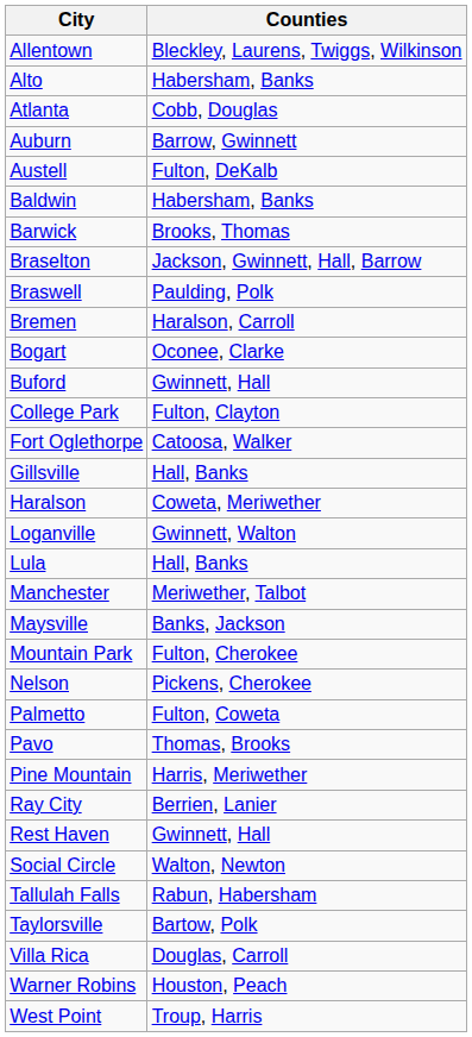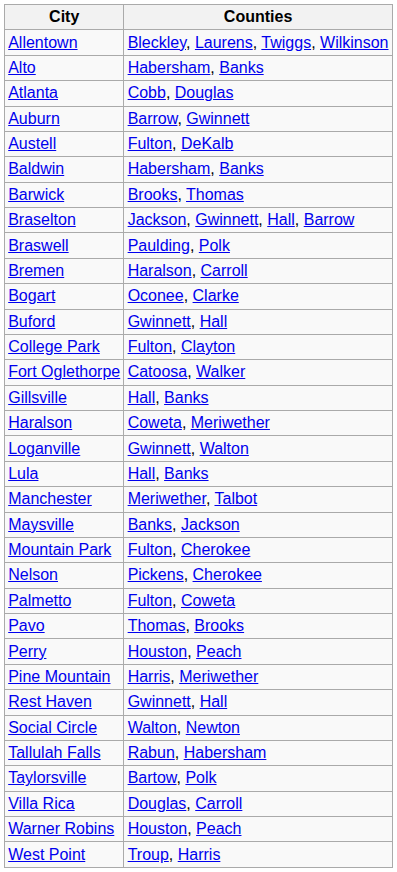 <table class="wikitable sortable">
 <tr>
 <th>City</th>
 <th>Counties</th>
 </tr>
 <tr>
 <td><a href='#'>Allentown</a></td>
 <td><a href='#'>Bleckley</a>, <a href='#'>Laurens</a>, <a href='#'>Twiggs</a>, <a href='#'>Wilkinson</a></td>
 </tr>
 <tr>
 <td><a href='#'>Alto</a></td>
 <td><a href='#'>Habersham</a>, <a href='#'>Banks</a></td>
 </tr>
 <tr>
 <td><a href='#'>Atlanta</a></td>
 <td><a href='#'>Cobb</a>, <a href='#'>Douglas</a></td>
 </tr>
 <tr>
 <td><a href='#'>Auburn</a></td>
 <td><a href='#'>Barrow</a>, <a href='#'>Gwinnett</a></td>
 </tr>
 <tr>
 <td><a href='#'>Austell</a></td>
 <td><a href='#'>Fulton</a>, <a href='#'>DeKalb</a></td>
 </tr>
 <tr>
 <td><a href='#'>Baldwin</a></td>
 <td><a href='#'>Habersham</a>, <a href='#'>Banks</a></td>
 </tr>
 <tr>
 <td><a href='#'>Barwick</a></td>
 <td><a href='#'>Brooks</a>, <a href='#'>Thomas</a></td>
 </tr>
 <tr>
 <td><a href='#'>Braselton</a></td>
 <td><a href='#'>Jackson</a>, <a href='#'>Gwinnett</a>, <a href='#'>Hall</a>, <a href='#'>Barrow</a></td>
 </tr>
 <tr>
 <td><a href='#'>Braswell</a></td>
 <td><a href='#'>Paulding</a>, <a href='#'>Polk</a></td>
 </tr>
 <tr>
 <td><a href='#'>Bremen</a></td>
 <td><a href='#'>Haralson</a>, <a href='#'>Carroll</a></td>
 </tr>
 <tr>
 <td><a href='#'>Bogart</a></td>
 <td><a href='#'>Oconee</a>, <a href='#'>Clarke</a></td>
 </tr>
 <tr>
 <td><a href='#'>Buford</a></td>
 <td><a href='#'>Gwinnett</a>, <a href='#'>Hall</a></td>
 </tr>
 <tr>
 <td><a href='#'>College Park</a></td>
 <td><a href='#'>Fulton</a>, <a href='#'>Clayton</a></td>
 </tr>
 <tr>
 <td><a href='#'>Fort Oglethorpe</a></td>
 <td><a href='#'>Catoosa</a>, <a href='#'>Walker</a></td>
 </tr>
 <tr>
 <td><a href='#'>Gillsville</a></td>
 <td><a href='#'>Hall</a>, <a href='#'>Banks</a></td>
 </tr>
 <tr>
 <td><a href='#'>Haralson</a></td>
 <td><a href='#'>Coweta</a>, <a href='#'>Meriwether</a></td>
 </tr>
 <tr>
 <td><a href='#'>Loganville</a></td>
 <td><a href='#'>Gwinnett</a>, <a href='#'>Walton</a></td>
 </tr>
 <tr>
 <td><a href='#'>Lula</a></td>
 <td><a href='#'>Hall</a>, <a href='#'>Banks</a></td>
 </tr>
 <tr>
 <td><a href='#'>Manchester</a></td>
 <td><a href='#'>Meriwether</a>, <a href='#'>Talbot</a></td>
 </tr>
 <tr>
 <td><a href='#'>Maysville</a></td>
 <td><a href='#'>Banks</a>, <a href='#'>Jackson</a></td>
 </tr>
 <tr>
 <td><a href='#'>Mountain Park</a></td>
 <td><a href='#'>Fulton</a>, <a href='#'>Cherokee</a></td>
 </tr>
 <tr>
 <td><a href='#'>Nelson</a></td>
 <td><a href='#'>Pickens</a>, <a href='#'>Cherokee</a></td>
 </tr>
 <tr>
 <td><a href='#'>Palmetto</a></td>
 <td><a href='#'>Fulton</a>, <a href='#'>Coweta</a></td>
 </tr>
 <tr>
 <td><a href='#'>Pavo</a></td>
 <td><a href='#'>Thomas</a>, <a href='#'>Brooks</a></td>
 </tr>
 <tr>
+<td><a href='#'>Perry</a></td>
+<td><a href='#'>Houston</a>, <a href='#'>Peach</a></td>
+</tr>
+<tr>
 <td><a href='#'>Pine Mountain</a></td>
 <td><a href='#'>Harris</a>, <a href='#'>Meriwether</a></td>
-</tr>
-<tr>
-<td><a href='#'>Ray City</a></td>
-<td><a href='#'>Berrien</a>, <a href='#'>Lanier</a></td>
 </tr>
 <tr>
 <td><a href='#'>Rest Haven</a></td>
 <td><a href='#'>Gwinnett</a>, <a href='#'>Hall</a></td>
 </tr>
 <tr>
 <td><a href='#'>Social Circle</a></td>
 <td><a href='#'>Walton</a>, <a href='#'>Newton</a></td>
 </tr>
 <tr>
 <td><a href='#'>Tallulah Falls</a></td>
 <td><a href='#'>Rabun</a>, <a href='#'>Habersham</a></td>
 </tr>
 <tr>
 <td><a href='#'>Taylorsville</a></td>
 <td><a href='#'>Bartow</a>, <a href='#'>Polk</a></td>
 </tr>
 <tr>
 <td><a href='#'>Villa Rica</a></td>
 <td><a href='#'>Douglas</a>, <a href='#'>Carroll</a></td>
 </tr>
 <tr>
 <td><a href='#'>Warner Robins</a></td>
 <td><a href='#'>Houston</a>, <a href='#'>Peach</a></td>
 </tr>
 <tr>
 <td><a href='#'>West Point</a></td>
 <td><a href='#'>Troup</a>, <a href='#'>Harris</a></td>
 </tr>
 </table>
